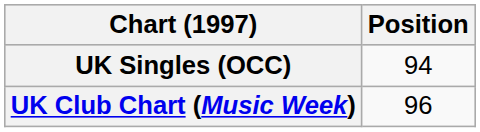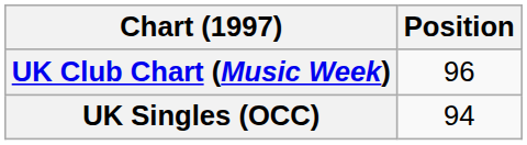 <table class="wikitable plainrowheaders" style="text-align:center">
 <tr>
 <th>Chart (1997)</th>
 <th>Position</th>
 </tr>
 <tr>
+<th scope="row"><a href='#'>UK Club Chart</a> (<em><a href='#'>Music Week</a></em>)</th>
+<td>96</td>
+</tr>
+<tr>
 <th scope="row">UK Singles (OCC)</th>
 <td>94</td>
 </tr>
-<tr>
-<th scope="row"><a href='#'>UK Club Chart</a> (<em><a href='#'>Music Week</a></em>)</th>
-<td>96</td>
-</tr>
 </table>
